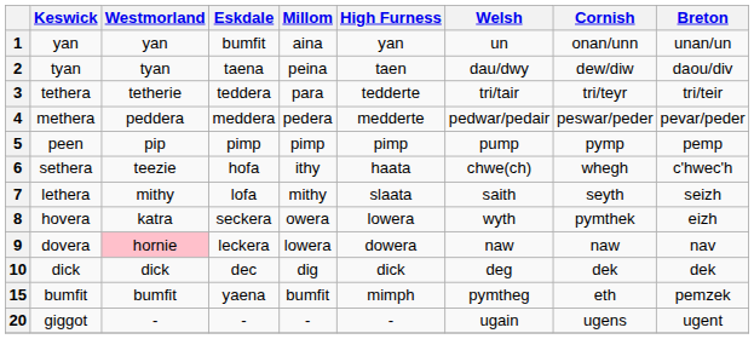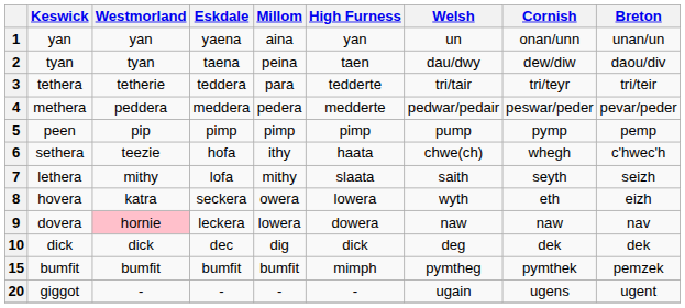 <table class="wikitable">
 <tr>
 <th> </th>
 <th><a href='#'>Keswick</a></th>
 <th><a href='#'>Westmorland</a></th>
 <th><a href='#'>Eskdale</a></th>
 <th><a href='#'>Millom</a></th>
 <th><a href='#'>High Furness</a></th>
 <th><a href='#'>Welsh</a></th>
 <th><a href='#'>Cornish</a></th>
 <th><a href='#'>Breton</a></th>
 </tr>
 <tr>
 <th>1</th>
 <td align=center>yan</td>
 <td align=center>yan</td>
-<td align=center>bumfit</td>
+<td align=center>yaena</td>
 <td align=center>aina</td>
 <td align=center>yan</td>
 <td align=center>un</td>
 <td align=center>onan/unn</td>
 <td align=center>unan/un</td>
 </tr>
 <tr>
 <th>2</th>
 <td align=center>tyan</td>
 <td align=center>tyan</td>
 <td align=center>taena</td>
 <td align=center>peina</td>
 <td align=center>taen</td>
 <td align=center>dau/dwy</td>
 <td align=center>dew/diw</td>
 <td align=center>daou/div</td>
 </tr>
 <tr>
 <th>3</th>
 <td align=center>tethera</td>
 <td align=center>tetherie</td>
 <td align=center>teddera</td>
 <td align=center>para</td>
 <td align=center>tedderte</td>
 <td align=center>tri/tair</td>
 <td align=center>tri/teyr</td>
 <td align=center>tri/teir</td>
 </tr>
 <tr>
 <th>4</th>
 <td align=center>methera</td>
 <td align=center>peddera</td>
 <td align=center>meddera</td>
 <td align=center>pedera</td>
 <td align=center>medderte</td>
 <td align=center>pedwar/pedair</td>
 <td align=center>peswar/peder</td>
 <td align=center>pevar/peder</td>
 </tr>
 <tr>
 <th>5</th>
 <td align=center>peen</td>
 <td align=center>pip</td>
 <td align=center>pimp</td>
 <td align=center>pimp</td>
 <td align=center>pimp</td>
 <td align=center>pump</td>
 <td align=center>pymp</td>
 <td align=center>pemp</td>
 </tr>
 <tr>
 <th>6</th>
 <td align=center>sethera</td>
 <td align=center>teezie</td>
 <td align=center>hofa</td>
 <td align=center>ithy</td>
 <td align=center>haata</td>
 <td align=center>chwe(ch)</td>
 <td align=center>whegh</td>
 <td align=center>c'hwec'h</td>
 </tr>
 <tr>
 <th>7</th>
 <td align=center>lethera</td>
 <td align=center>mithy</td>
 <td align=center>lofa</td>
 <td align=center>mithy</td>
 <td align=center>slaata</td>
 <td align=center>saith</td>
 <td align=center>seyth</td>
 <td align=center>seizh</td>
 </tr>
 <tr>
 <th>8</th>
 <td align=center>hovera</td>
 <td align=center>katra</td>
 <td align=center>seckera</td>
 <td align=center>owera</td>
 <td align=center>lowera</td>
 <td align=center>wyth</td>
-<td align=center>pymthek</td>
+<td align=center>eth</td>
 <td align=center>eizh</td>
 </tr>
 <tr>
 <th>9</th>
 <td align=center>dovera</td>
 <td align=center style="background: pink;">hornie</td>
 <td align=center>leckera</td>
 <td align=center>lowera</td>
 <td align=center>dowera</td>
 <td align=center>naw</td>
 <td align=center>naw</td>
 <td align=center>nav</td>
 </tr>
 <tr>
 <th>10</th>
 <td align=center>dick</td>
 <td align=center>dick</td>
 <td align=center>dec</td>
 <td align=center>dig</td>
 <td align=center>dick</td>
 <td align=center>deg</td>
 <td align=center>dek</td>
 <td align=center>dek</td>
 </tr>
 <tr>
 <th>15</th>
 <td align=center>bumfit</td>
 <td align=center>bumfit</td>
-<td align=center>yaena</td>
+<td align=center>bumfit</td>
 <td align=center>bumfit</td>
 <td align=center>mimph</td>
 <td align=center>pymtheg</td>
-<td align=center>eth</td>
+<td align=center>pymthek</td>
 <td align=center>pemzek</td>
 </tr>
 <tr>
 <th>20</th>
 <td align=center>giggot</td>
 <td align=center>-</td>
 <td align=center>-</td>
 <td align=center>-</td>
 <td align=center>-</td>
 <td align=center>ugain</td>
 <td align=center>ugens</td>
 <td align=center>ugent</td>
 </tr>
 <tr>
 </tr>
 </table>
